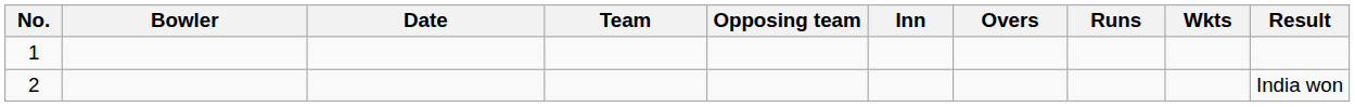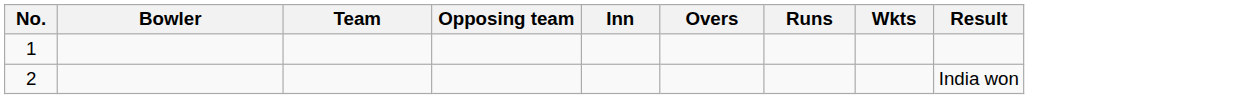 <table class="wikitable sortable" style="font-size: 100%">
 <tr align=center>
 <th scope="col" width="38">No.</th>
 <th scope="col" width="185">Bowler</th>
-<th scope="col" width="180">Date</th>
 <th scope="col" width="120">Team</th>
 <th scope="col" width="120">Opposing team</th>
 <th scope="col" width="60">Inn</th>
 <th scope="col" width="82">Overs</th>
 <th scope="col" width="70">Runs</th>
 <th scope="col" width="60">Wkts</th>
 <th scope="col" width="70">Result</th>
 </tr>
 <tr align=center>
 <td scope="row">1</td>
 <td></td>
 <td></td>
 <td></td>
 <td></td>
 <td></td>
 <td></td>
 <td></td>
 <td></td>
-<td></td>
 </tr>
 <tr align=center>
 <td scope="row">2</td>
 <td></td>
 <td></td>
 <td></td>
 <td></td>
 <td></td>
 <td></td>
 <td></td>
-<td></td>
 <td>India won</td>
 </tr>
 </table>
